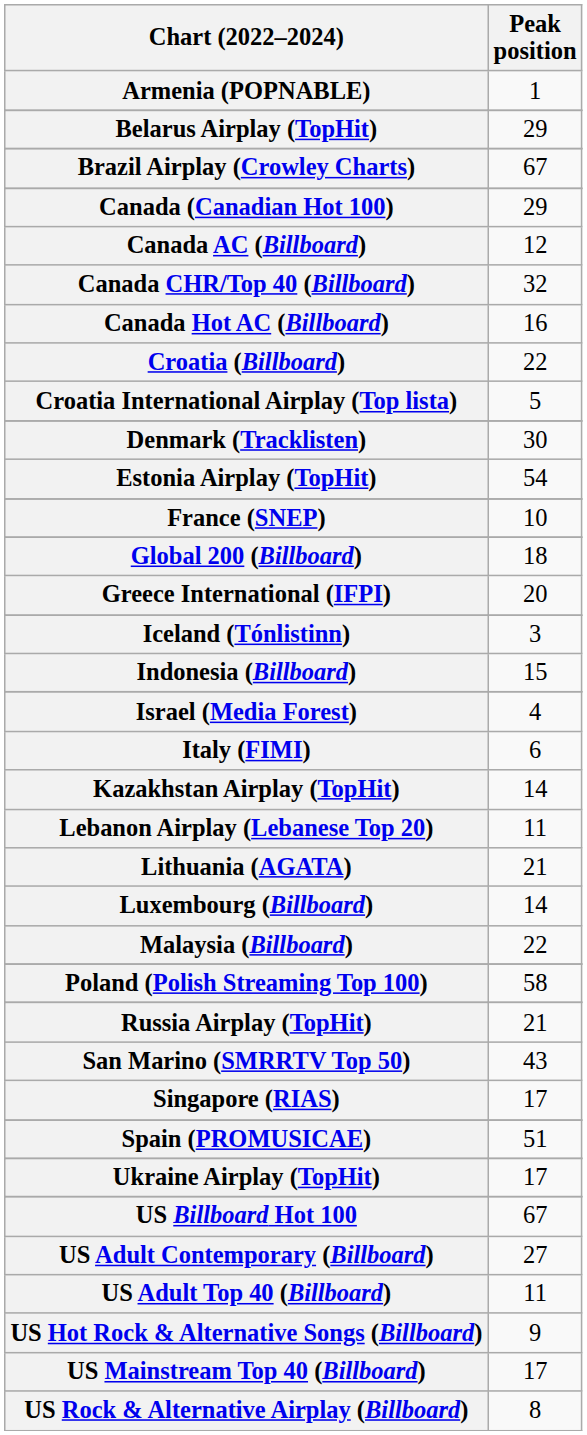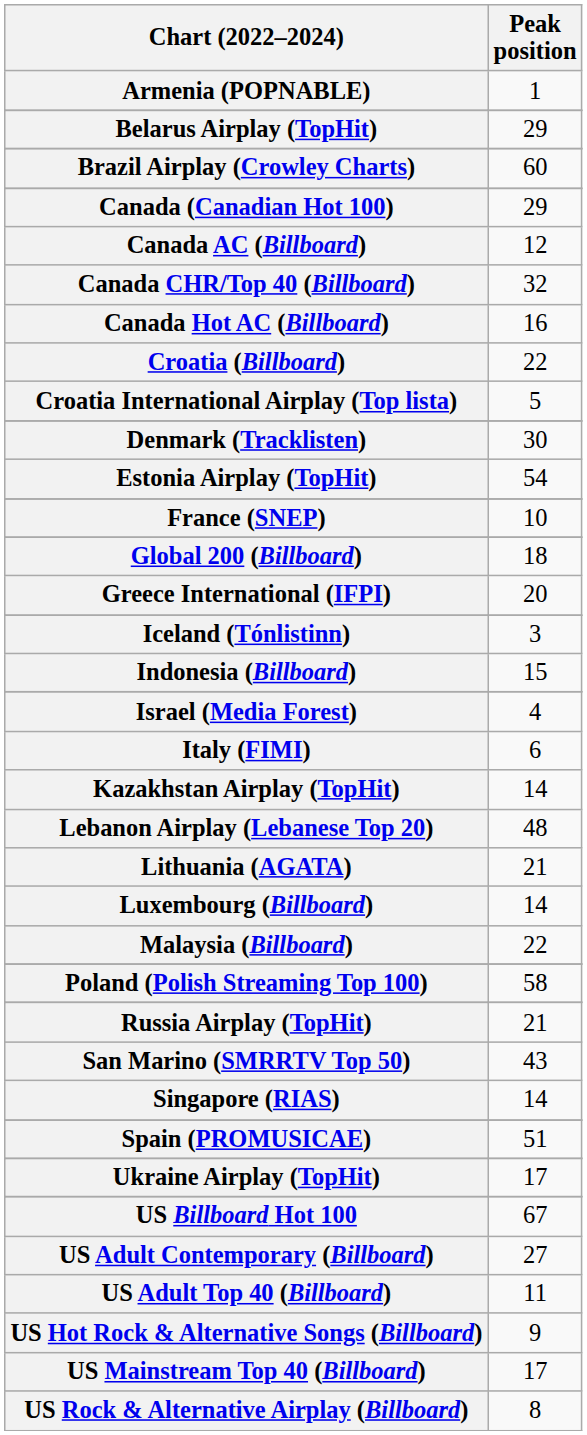 <table class="wikitable sortable plainrowheaders" style="text-align:center">
 <tr>
 <th scope="col">Chart (2022–2024)</th>
 <th scope="col">Peak<br>position</th>
 </tr>
 <tr>
 <th scope="row">Armenia (POPNABLE)</th>
 <td>1</td>
 </tr>
 <tr>
 </tr>
 <tr>
 </tr>
 <tr>
 <th scope="row">Belarus Airplay (<a href='#'>TopHit</a>)</th>
 <td>29</td>
 </tr>
 <tr>
 </tr>
 <tr>
 </tr>
 <tr>
 <th scope="row">Brazil Airplay (<a href='#'>Crowley Charts</a>)</th>
-<td>67</td>
+<td>60</td>
 </tr>
 <tr>
 </tr>
 <tr>
 <th scope="row">Canada (<a href='#'>Canadian Hot 100</a>)</th>
 <td>29</td>
 </tr>
 <tr>
 <th scope="row">Canada <a href='#'>AC</a> (<em><a href='#'>Billboard</a></em>)</th>
 <td>12</td>
 </tr>
 <tr>
 <th scope="row">Canada <a href='#'>CHR/Top 40</a> (<em><a href='#'>Billboard</a></em>)</th>
 <td>32</td>
 </tr>
 <tr>
 <th scope="row">Canada <a href='#'>Hot AC</a> (<em><a href='#'>Billboard</a></em>)</th>
 <td>16</td>
 </tr>
 <tr>
 <th scope="row"><a href='#'>Croatia</a> (<em><a href='#'>Billboard</a></em>)</th>
 <td>22</td>
 </tr>
 <tr>
 <th scope="row">Croatia International Airplay (<a href='#'>Top lista</a>)</th>
 <td>5</td>
 </tr>
 <tr>
 </tr>
 <tr>
 </tr>
 <tr>
 <th scope="row">Denmark (<a href='#'>Tracklisten</a>)</th>
 <td>30</td>
 </tr>
 <tr>
 <th scope="row">Estonia Airplay (<a href='#'>TopHit</a>)</th>
 <td>54</td>
 </tr>
 <tr>
 </tr>
 <tr>
 <th scope="row">France (<a href='#'>SNEP</a>)</th>
 <td>10</td>
 </tr>
 <tr>
 </tr>
 <tr>
 <th scope="row"><a href='#'>Global 200</a> (<em><a href='#'>Billboard</a></em>)</th>
 <td>18</td>
 </tr>
 <tr>
 <th scope="row">Greece International (<a href='#'>IFPI</a>)</th>
 <td>20</td>
 </tr>
 <tr>
 </tr>
 <tr>
 </tr>
 <tr>
 </tr>
 <tr>
 <th scope="row">Iceland (<a href='#'>Tónlistinn</a>)</th>
 <td>3</td>
 </tr>
 <tr>
 <th scope="row">Indonesia (<em><a href='#'>Billboard</a></em>)</th>
 <td>15</td>
 </tr>
 <tr>
 </tr>
 <tr>
 <th scope="row">Israel (<a href='#'>Media Forest</a>)</th>
 <td>4</td>
 </tr>
 <tr>
 <th scope="row">Italy (<a href='#'>FIMI</a>)</th>
 <td>6</td>
 </tr>
 <tr>
 <th scope="row">Kazakhstan Airplay (<a href='#'>TopHit</a>)</th>
 <td>14</td>
 </tr>
 <tr>
 <th scope="row">Lebanon Airplay (<a href='#'>Lebanese Top 20</a>)</th>
-<td>11</td>
+<td>48</td>
 </tr>
 <tr>
 <th scope="row">Lithuania (<a href='#'>AGATA</a>)</th>
 <td>21</td>
 </tr>
 <tr>
 <th scope="row">Luxembourg (<em><a href='#'>Billboard</a></em>)</th>
 <td>14</td>
 </tr>
 <tr>
 <th scope="row">Malaysia (<em><a href='#'>Billboard</a></em>)</th>
 <td>22</td>
 </tr>
 <tr>
 </tr>
 <tr>
 </tr>
 <tr>
 </tr>
 <tr>
 </tr>
 <tr>
 </tr>
 <tr>
 <th scope="row">Poland (<a href='#'>Polish Streaming Top 100</a>)</th>
 <td>58</td>
 </tr>
 <tr>
 </tr>
 <tr>
 </tr>
 <tr>
 </tr>
 <tr>
 <th scope="row">Russia Airplay (<a href='#'>TopHit</a>)</th>
 <td>21</td>
 </tr>
 <tr>
 <th scope="row">San Marino (<a href='#'>SMRRTV Top 50</a>)<br></th>
 <td>43</td>
 </tr>
 <tr>
 <th scope="row">Singapore (<a href='#'>RIAS</a>)</th>
-<td>17</td>
+<td>14</td>
 </tr>
 <tr>
 </tr>
 <tr>
 </tr>
 <tr>
 </tr>
 <tr>
 <th scope="row">Spain (<a href='#'>PROMUSICAE</a>)</th>
 <td>51</td>
 </tr>
 <tr>
 </tr>
 <tr>
 </tr>
 <tr>
 <th scope="row">Ukraine Airplay (<a href='#'>TopHit</a>)</th>
 <td>17</td>
 </tr>
 <tr>
 </tr>
 <tr>
 </tr>
 <tr>
 <th scope="row">US <a href='#'><em>Billboard</em> Hot 100</a></th>
 <td>67</td>
 </tr>
 <tr>
 <th scope="row">US <a href='#'>Adult Contemporary</a> (<em><a href='#'>Billboard</a></em>)</th>
 <td>27</td>
 </tr>
 <tr>
 <th scope="row">US <a href='#'>Adult Top 40</a> (<em><a href='#'>Billboard</a></em>)</th>
 <td>11</td>
 </tr>
 <tr>
 <th scope="row">US <a href='#'>Hot Rock & Alternative Songs</a> (<em><a href='#'>Billboard</a></em>)</th>
 <td>9</td>
 </tr>
 <tr>
 <th scope="row">US <a href='#'>Mainstream Top 40</a> (<em><a href='#'>Billboard</a></em>)</th>
 <td>17</td>
 </tr>
 <tr>
 <th scope="row">US <a href='#'>Rock & Alternative Airplay</a> (<em><a href='#'>Billboard</a></em>)</th>
 <td>8</td>
 </tr>
 </table>
